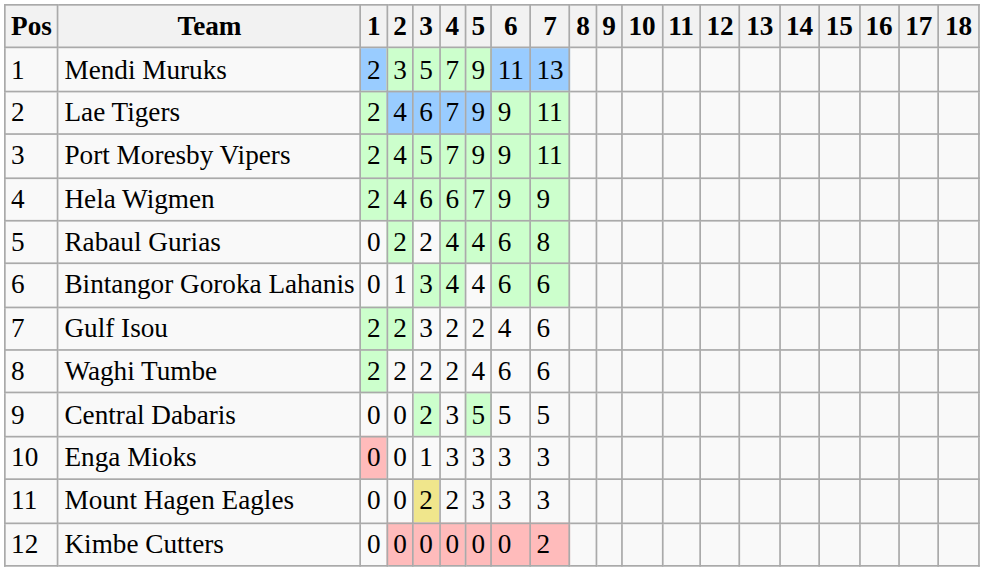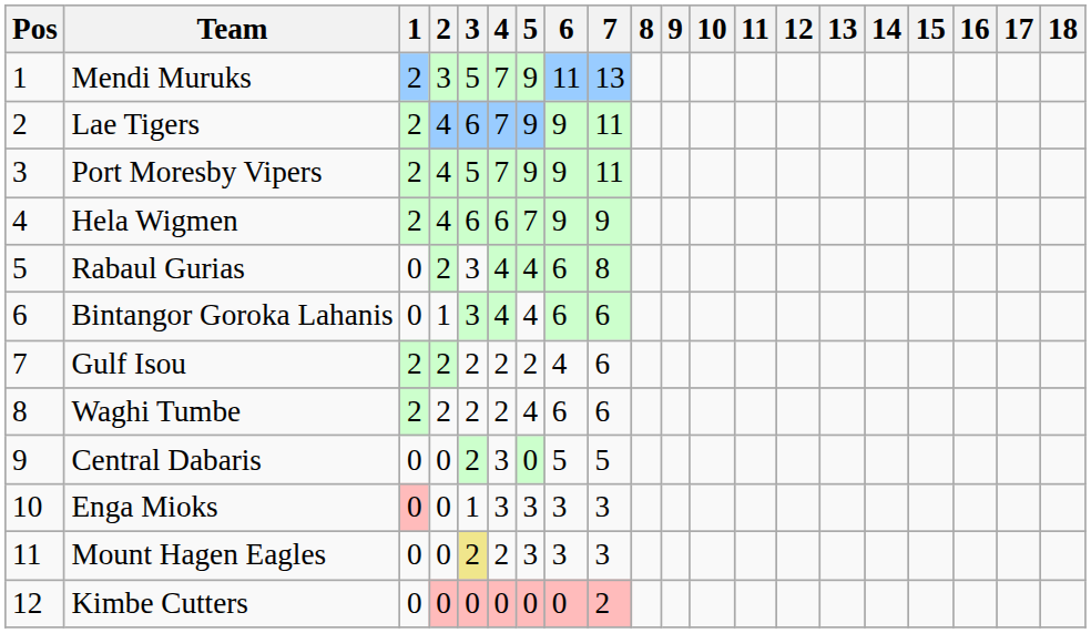 <table class="wikitable">
 <tr>
 <th>Pos</th>
 <th>Team</th>
 <th>1</th>
 <th>2</th>
 <th>3</th>
 <th>4</th>
 <th>5</th>
 <th>6</th>
 <th>7</th>
 <th>8</th>
 <th>9</th>
 <th>10</th>
 <th>11</th>
 <th>12</th>
 <th>13</th>
 <th>14</th>
 <th>15</th>
 <th>16</th>
 <th>17</th>
 <th>18</th>
 </tr>
 <tr>
 <td>1</td>
 <td> Mendi Muruks</td>
 <td style="background:#99ccff;">2</td>
 <td style="background:#ccffcc;">3</td>
 <td style="background:#ccffcc;">5</td>
 <td style="background:#ccffcc;">7</td>
 <td style="background:#ccffcc;">9</td>
 <td style="background:#99ccff;">11</td>
 <td style="background:#99ccff;">13</td>
 <td></td>
 <td></td>
 <td></td>
 <td></td>
 <td></td>
 <td></td>
 <td></td>
 <td></td>
 <td></td>
 <td></td>
 <td></td>
 </tr>
 <tr>
 <td>2</td>
 <td> Lae Tigers</td>
 <td style="background:#ccffcc;">2</td>
 <td style="background:#99ccff;">4</td>
 <td style="background:#99ccff;">6</td>
 <td style="background:#99ccff;">7</td>
 <td style="background:#99ccff;">9</td>
 <td style="background:#ccffcc;">9</td>
 <td style="background:#ccffcc;">11</td>
 <td></td>
 <td></td>
 <td></td>
 <td></td>
 <td></td>
 <td></td>
 <td></td>
 <td></td>
 <td></td>
 <td></td>
 <td></td>
 </tr>
 <tr>
 <td>3</td>
 <td> Port Moresby Vipers</td>
 <td style="background:#ccffcc;">2</td>
 <td style="background:#ccffcc;">4</td>
 <td style="background:#ccffcc;">5</td>
 <td style="background:#ccffcc;">7</td>
 <td style="background:#ccffcc;">9</td>
 <td style="background:#ccffcc;">9</td>
 <td style="background:#ccffcc;">11</td>
 <td></td>
 <td></td>
 <td></td>
 <td></td>
 <td></td>
 <td></td>
 <td></td>
 <td></td>
 <td></td>
 <td></td>
 <td></td>
 </tr>
 <tr>
 <td>4</td>
 <td> Hela Wigmen</td>
 <td style="background:#ccffcc;">2</td>
 <td style="background:#ccffcc;">4</td>
 <td style="background:#ccffcc;">6</td>
 <td style="background:#ccffcc;">6</td>
 <td style="background:#ccffcc;">7</td>
 <td style="background:#ccffcc;">9</td>
 <td style="background:#ccffcc;">9</td>
 <td></td>
 <td></td>
 <td></td>
 <td></td>
 <td></td>
 <td></td>
 <td></td>
 <td></td>
 <td></td>
 <td></td>
 <td></td>
 </tr>
 <tr>
 <td>5</td>
 <td> Rabaul Gurias</td>
 <td>0</td>
 <td style="background:#ccffcc;">2</td>
-<td>2</td>
+<td>3</td>
 <td style="background:#ccffcc;">4</td>
 <td style="background:#ccffcc;">4</td>
 <td style="background:#ccffcc;">6</td>
 <td style="background:#ccffcc;">8</td>
 <td></td>
 <td></td>
 <td></td>
 <td></td>
 <td></td>
 <td></td>
 <td></td>
 <td></td>
 <td></td>
 <td></td>
 <td></td>
 </tr>
 <tr>
 <td>6</td>
 <td> Bintangor Goroka Lahanis</td>
 <td>0</td>
 <td>1</td>
 <td style="background:#ccffcc;">3</td>
 <td style="background:#ccffcc;">4</td>
 <td>4</td>
 <td style="background:#ccffcc;">6</td>
 <td style="background:#ccffcc;">6</td>
 <td></td>
 <td></td>
 <td></td>
 <td></td>
 <td></td>
 <td></td>
 <td></td>
 <td></td>
 <td></td>
 <td></td>
 <td></td>
 </tr>
 <tr>
 <td>7</td>
 <td> Gulf Isou</td>
 <td style="background:#ccffcc;">2</td>
 <td style="background:#ccffcc;">2</td>
-<td>3</td>
+<td>2</td>
 <td>2</td>
 <td>2</td>
 <td>4</td>
 <td>6</td>
 <td></td>
 <td></td>
 <td></td>
 <td></td>
 <td></td>
 <td></td>
 <td></td>
 <td></td>
 <td></td>
 <td></td>
 <td></td>
 </tr>
 <tr>
 <td>8</td>
 <td> Waghi Tumbe</td>
 <td style="background:#ccffcc;">2</td>
 <td>2</td>
 <td>2</td>
 <td>2</td>
 <td>4</td>
 <td>6</td>
 <td>6</td>
 <td></td>
 <td></td>
 <td></td>
 <td></td>
 <td></td>
 <td></td>
 <td></td>
 <td></td>
 <td></td>
 <td></td>
 <td></td>
 </tr>
 <tr>
 <td>9</td>
 <td> Central Dabaris</td>
 <td>0</td>
 <td>0</td>
 <td style="background:#ccffcc;">2</td>
 <td>3</td>
-<td style="background:#ccffcc;">5</td>
+<td style="background:#ccffcc;">0</td>
 <td>5</td>
 <td>5</td>
 <td></td>
 <td></td>
 <td></td>
 <td></td>
 <td></td>
 <td></td>
 <td></td>
 <td></td>
 <td></td>
 <td></td>
 <td></td>
 </tr>
 <tr>
 <td>10</td>
 <td> Enga Mioks</td>
 <td style="background:#ffbbbb;">0</td>
 <td>0</td>
 <td>1</td>
 <td>3</td>
 <td>3</td>
 <td>3</td>
 <td>3</td>
 <td></td>
 <td></td>
 <td></td>
 <td></td>
 <td></td>
 <td></td>
 <td></td>
 <td></td>
 <td></td>
 <td></td>
 <td></td>
 </tr>
 <tr>
 <td>11</td>
 <td> Mount Hagen Eagles</td>
 <td>0</td>
 <td>0</td>
 <td style="background: khaki;">2</td>
 <td>2</td>
 <td>3</td>
 <td>3</td>
 <td>3</td>
 <td></td>
 <td></td>
 <td></td>
 <td></td>
 <td></td>
 <td></td>
 <td></td>
 <td></td>
 <td></td>
 <td></td>
 <td></td>
 </tr>
 <tr>
 <td>12</td>
 <td> Kimbe Cutters</td>
 <td>0</td>
 <td style="background:#ffbbbb;">0</td>
 <td style="background:#ffbbbb;">0</td>
 <td style="background:#ffbbbb;">0</td>
 <td style="background:#ffbbbb;">0</td>
 <td style="background:#ffbbbb;">0</td>
 <td style="background:#ffbbbb;">2</td>
 <td></td>
 <td></td>
 <td></td>
 <td></td>
 <td></td>
 <td></td>
 <td></td>
 <td></td>
 <td></td>
 <td></td>
 <td></td>
 </tr>
 </table>
